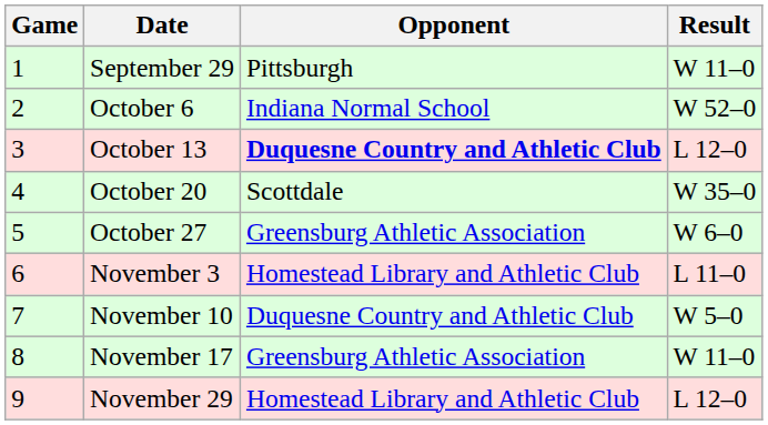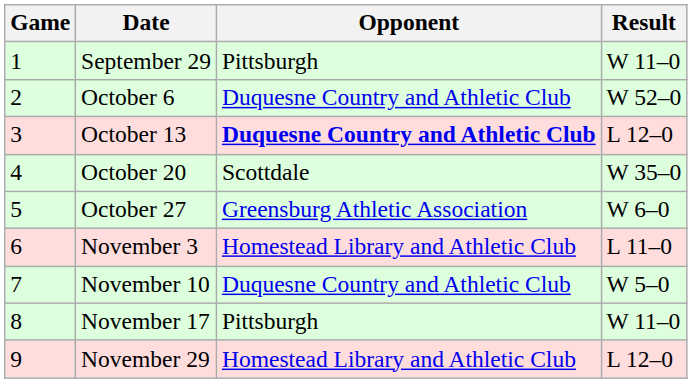 <table class="wikitable">
 <tr>
 <th>Game</th>
 <th>Date</th>
 <th>Opponent</th>
 <th>Result</th>
 </tr>
 <tr style="background: #ddffdd;">
 <td>1</td>
 <td>September 29</td>
 <td>Pittsburgh</td>
 <td>W 11–0</td>
 </tr>
 <tr style="background: #ddffdd;">
 <td>2</td>
 <td>October 6</td>
-<td><a href='#'>Indiana Normal School</a></td>
+<td><a href='#'>Duquesne Country and Athletic Club</a></td>
 <td>W 52–0</td>
 </tr>
 <tr style="background: #ffdddd;">
 <td>3</td>
 <td>October 13</td>
 <td><strong><a href='#'>Duquesne Country and Athletic Club</a></strong></td>
 <td>L 12–0</td>
 </tr>
 <tr style="background: #ddffdd;">
 <td>4</td>
 <td>October 20</td>
 <td>Scottdale</td>
 <td>W 35–0</td>
 </tr>
 <tr style="background: #ddffdd;">
 <td>5</td>
 <td>October 27</td>
 <td><a href='#'>Greensburg Athletic Association</a></td>
 <td>W 6–0</td>
 </tr>
 <tr style="background: #ffdddd;">
 <td>6</td>
 <td>November 3</td>
 <td><a href='#'>Homestead Library and Athletic Club</a></td>
 <td>L 11–0</td>
 </tr>
 <tr style="background: #ddffdd;">
 <td>7</td>
 <td>November 10</td>
 <td><a href='#'>Duquesne Country and Athletic Club</a></td>
 <td>W 5–0</td>
 </tr>
 <tr style="background: #ddffdd;">
 <td>8</td>
 <td>November 17</td>
-<td><a href='#'>Greensburg Athletic Association</a></td>
+<td>Pittsburgh</td>
 <td>W 11–0</td>
 </tr>
 <tr style="background: #ffdddd;">
 <td>9</td>
 <td>November 29</td>
 <td><a href='#'>Homestead Library and Athletic Club</a></td>
 <td>L 12–0</td>
 </tr>
 </table>
